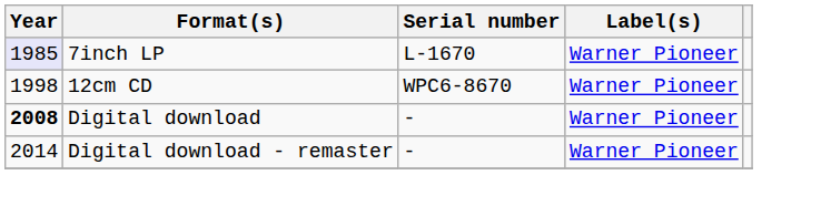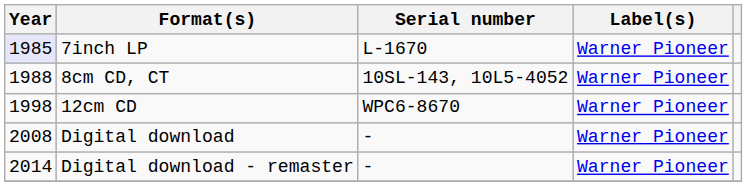 <table class="wikitable sortable plainrowheaders">
 <tr>
 <th scope="col">Year</th>
 <th scope="col">Format(s)</th>
 <th scope="col">Serial number</th>
 <th scope="col">Label(s)</th>
 <th scope="col"></th>
 </tr>
 <tr>
 <td style="background: lavender;">1985</td>
 <td>7inch LP</td>
 <td>L-1670</td>
 <td><a href='#'>Warner Pioneer</a></td>
 <td></td>
 </tr>
 <tr>
+<td>1988</td>
+<td>8cm CD, CT</td>
+<td>10SL-143, 10L5-4052</td>
+<td><a href='#'>Warner Pioneer</a></td>
+<td></td>
+</tr>
+<tr>
 <td>1998</td>
 <td>12cm CD</td>
 <td>WPC6-8670</td>
 <td><a href='#'>Warner Pioneer</a></td>
 <td></td>
 </tr>
 <tr>
-<td><strong>2008</strong></td>
+<td>2008</td>
 <td>Digital download</td>
 <td>-</td>
 <td><a href='#'>Warner Pioneer</a></td>
 <td></td>
 </tr>
 <tr>
 <td>2014</td>
 <td>Digital download - remaster</td>
 <td>-</td>
 <td><a href='#'>Warner Pioneer</a></td>
 <td></td>
 </tr>
 <tr>
 </tr>
 </table>
